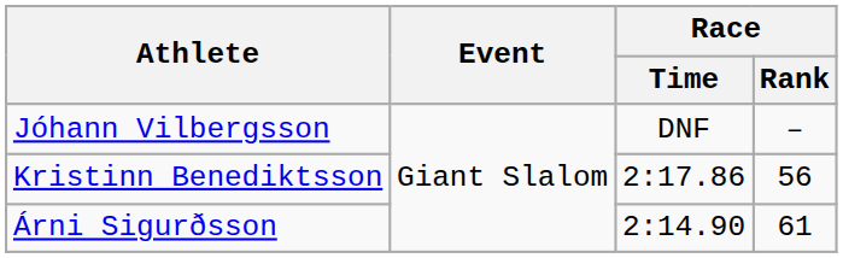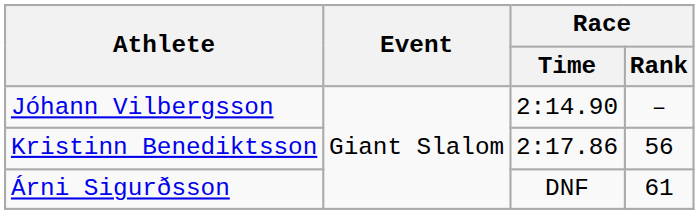 <table class="wikitable" style="font-size:90%">
 <tr>
 <th rowspan="2">Athlete</th>
 <th rowspan="2">Event</th>
 <th colspan="2">Race</th>
 </tr>
 <tr>
 <th>Time</th>
 <th>Rank</th>
 </tr>
 <tr>
 <td><a href='#'>Jóhann Vilbergsson</a></td>
 <td rowspan="3">Giant Slalom</td>
-<td align="center">DNF</td>
+<td align="center">2:14.90</td>
 <td align="center">–</td>
 </tr>
 <tr>
 <td><a href='#'>Kristinn Benediktsson</a></td>
 <td align="center">2:17.86</td>
 <td align="center">56</td>
 </tr>
 <tr>
 <td><a href='#'>Árni Sigurðsson</a></td>
-<td align="center">2:14.90</td>
+<td align="center">DNF</td>
 <td align="center">61</td>
 </tr>
 </table>
